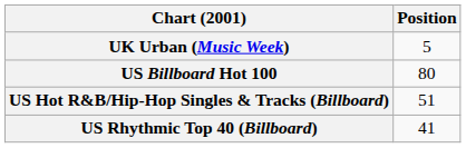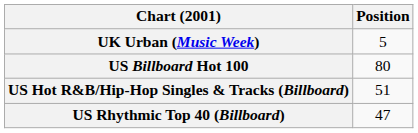 <table class="wikitable sortable plainrowheaders" style="text-align:center">
 <tr>
 <th>Chart (2001)</th>
 <th>Position</th>
 </tr>
 <tr>
 <th scope="row">UK Urban (<em><a href='#'>Music Week</a></em>)</th>
 <td>5</td>
 </tr>
 <tr>
 <th scope="row">US <em>Billboard</em> Hot 100</th>
 <td>80</td>
 </tr>
 <tr>
 <th scope="row">US Hot R&B/Hip-Hop Singles & Tracks (<em>Billboard</em>)</th>
 <td>51</td>
 </tr>
 <tr>
 <th scope="row">US Rhythmic Top 40 (<em>Billboard</em>)</th>
-<td>41</td>
+<td>47</td>
 </tr>
 </table>
